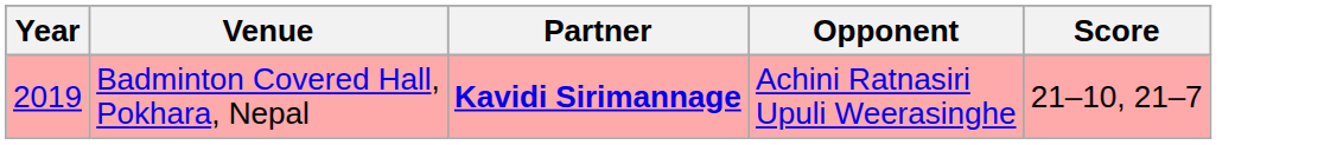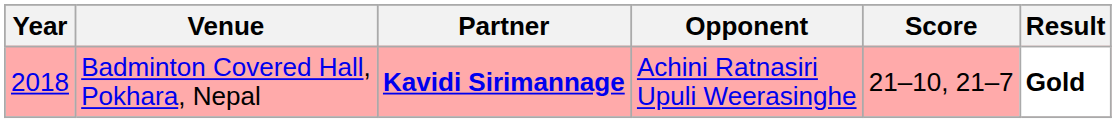 <table class="sortable wikitable" style="font-size: 90%;">
 <tr>
 <th>Year</th>
 <th>Venue</th>
 <th>Partner</th>
 <th>Opponent</th>
 <th>Score</th>
+<th>Result</th>
 </tr>
 <tr style="background:#FFAAAA">
-<td align="center"><a href='#'>2019</a></td>
+<td align="center"><a href='#'>2018</a></td>
 <td align="left"><a href='#'>Badminton Covered Hall</a>,<br><a href='#'>Pokhara</a>, Nepal</td>
 <td align="left"><strong> <a href='#'>Kavidi Sirimannage</a></strong></td>
 <td align="left"> <a href='#'>Achini Ratnasiri</a><br> <a href='#'>Upuli Weerasinghe</a></td>
 <td align="left">21–10, 21–7</td>
+<td style="text-align:left; background:white"> <strong>Gold</strong></td>
 </tr>
 </table>
